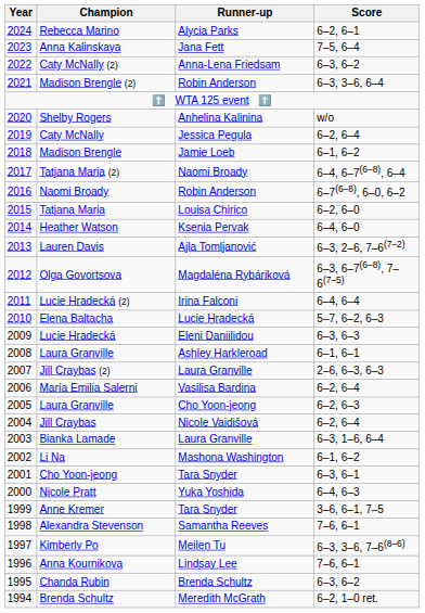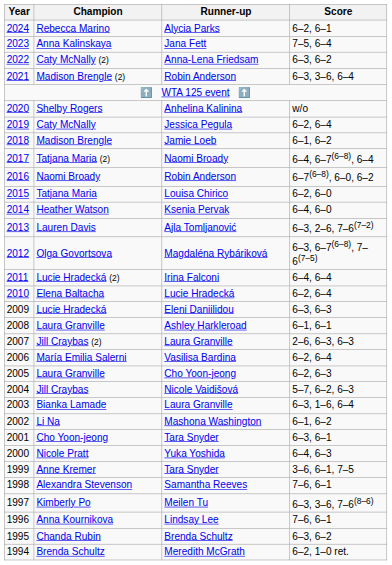 <table class="wikitable">
 <tr>
 <th style="width:40px">Year</th>
 <th style="width:200px">Champion</th>
 <th style="width:200px">Runner-up</th>
 <th style="width:150px" class="unsortable">Score</th>
 </tr>
 <tr>
 <td><a href='#'>2024</a></td>
 <td> <a href='#'>Rebecca Marino</a></td>
 <td> <a href='#'>Alycia Parks</a></td>
 <td>6–2, 6–1</td>
 </tr>
 <tr>
 <td><a href='#'>2023</a></td>
 <td> <a href='#'>Anna Kalinskaya</a></td>
 <td> <a href='#'>Jana Fett</a></td>
 <td>7–5, 6–4</td>
 </tr>
 <tr>
 <td><a href='#'>2022</a></td>
 <td> <a href='#'>Caty McNally</a> <small>(2)</small></td>
 <td> <a href='#'>Anna-Lena Friedsam</a></td>
 <td>6–3, 6–2</td>
 </tr>
 <tr>
 <td><a href='#'>2021</a></td>
 <td> <a href='#'>Madison Brengle</a> <small>(2)</small></td>
 <td> <a href='#'>Robin Anderson</a></td>
 <td>6–3, 3–6, 6–4</td>
 </tr>
 <tr>
 <td colspan="4" align="center">⬆️   <a href='#'>WTA 125 event</a>   ⬆️</td>
 </tr>
 <tr>
 <td><a href='#'>2020</a></td>
 <td> <a href='#'>Shelby Rogers</a></td>
 <td> <a href='#'>Anhelina Kalinina</a></td>
 <td>w/o</td>
 </tr>
 <tr>
 <td><a href='#'>2019</a></td>
 <td> <a href='#'>Caty McNally</a></td>
 <td> <a href='#'>Jessica Pegula</a></td>
 <td>6–2, 6–4</td>
 </tr>
 <tr>
 <td><a href='#'>2018</a></td>
 <td> <a href='#'>Madison Brengle</a></td>
 <td> <a href='#'>Jamie Loeb</a></td>
 <td>6–1, 6–2</td>
 </tr>
 <tr>
 <td><a href='#'>2017</a></td>
 <td> <a href='#'>Tatjana Maria</a> <small>(2)</small></td>
 <td> <a href='#'>Naomi Broady</a></td>
 <td>6–4, 6–7<sup>(6–8)</sup>, 6–4</td>
 </tr>
 <tr>
 <td><a href='#'>2016</a></td>
 <td> <a href='#'>Naomi Broady</a></td>
 <td> <a href='#'>Robin Anderson</a></td>
 <td>6–7<sup>(6–8)</sup>, 6–0, 6–2</td>
 </tr>
 <tr>
 <td><a href='#'>2015</a></td>
 <td> <a href='#'>Tatjana Maria</a></td>
 <td> <a href='#'>Louisa Chirico</a></td>
 <td>6–2, 6–0</td>
 </tr>
 <tr>
 <td><a href='#'>2014</a></td>
 <td> <a href='#'>Heather Watson</a></td>
 <td> <a href='#'>Ksenia Pervak</a></td>
 <td>6–4, 6–0</td>
 </tr>
 <tr>
 <td><a href='#'>2013</a></td>
 <td> <a href='#'>Lauren Davis</a></td>
 <td> <a href='#'>Ajla Tomljanović</a></td>
 <td>6–3, 2–6, 7–6<sup>(7–2)</sup></td>
 </tr>
 <tr>
 <td><a href='#'>2012</a></td>
 <td> <a href='#'>Olga Govortsova</a></td>
 <td> <a href='#'>Magdaléna Rybáriková</a></td>
 <td>6–3, 6–7<sup>(6–8)</sup>, 7–6<sup>(7–5)</sup></td>
 </tr>
 <tr>
 <td><a href='#'>2011</a></td>
 <td> <a href='#'>Lucie Hradecká</a> <small>(2)</small></td>
 <td> <a href='#'>Irina Falconi</a></td>
 <td>6–4, 6–4</td>
 </tr>
 <tr>
 <td><a href='#'>2010</a></td>
 <td> <a href='#'>Elena Baltacha</a></td>
 <td> <a href='#'>Lucie Hradecká</a></td>
-<td>5–7, 6–2, 6–3</td>
+<td>6–2, 6–4</td>
 </tr>
 <tr>
 <td>2009</td>
 <td> <a href='#'>Lucie Hradecká</a></td>
 <td> <a href='#'>Eleni Daniilidou</a></td>
 <td>6–3, 6–3</td>
 </tr>
 <tr>
 <td>2008</td>
 <td> <a href='#'>Laura Granville</a></td>
 <td> <a href='#'>Ashley Harkleroad</a></td>
 <td>6–1, 6–1</td>
 </tr>
 <tr>
 <td>2007</td>
 <td> <a href='#'>Jill Craybas</a> <small>(2)</small></td>
 <td> <a href='#'>Laura Granville</a></td>
 <td>2–6, 6–3, 6–3</td>
 </tr>
 <tr>
 <td>2006</td>
 <td> <a href='#'>María Emilia Salerni</a></td>
 <td> <a href='#'>Vasilisa Bardina</a></td>
 <td>6–2, 6–4</td>
 </tr>
 <tr>
 <td>2005</td>
 <td> <a href='#'>Laura Granville</a></td>
 <td> <a href='#'>Cho Yoon-jeong</a></td>
 <td>6–2, 6–3</td>
 </tr>
 <tr>
 <td>2004</td>
 <td> <a href='#'>Jill Craybas</a></td>
 <td> <a href='#'>Nicole Vaidišová</a></td>
-<td>6–2, 6–4</td>
+<td>5–7, 6–2, 6–3</td>
 </tr>
 <tr>
 <td>2003</td>
 <td> <a href='#'>Bianka Lamade</a></td>
 <td> <a href='#'>Laura Granville</a></td>
 <td>6–3, 1–6, 6–4</td>
 </tr>
 <tr>
 <td>2002</td>
 <td> <a href='#'>Li Na</a></td>
 <td> <a href='#'>Mashona Washington</a></td>
 <td>6–1, 6–2</td>
 </tr>
 <tr>
 <td>2001</td>
 <td> <a href='#'>Cho Yoon-jeong</a></td>
 <td> <a href='#'>Tara Snyder</a></td>
 <td>6–3, 6–1</td>
 </tr>
 <tr>
 <td>2000</td>
 <td> <a href='#'>Nicole Pratt</a></td>
 <td> <a href='#'>Yuka Yoshida</a></td>
 <td>6–4, 6–3</td>
 </tr>
 <tr>
 <td>1999</td>
 <td> <a href='#'>Anne Kremer</a></td>
 <td> <a href='#'>Tara Snyder</a></td>
 <td>3–6, 6–1, 7–5</td>
 </tr>
 <tr>
 <td>1998</td>
 <td> <a href='#'>Alexandra Stevenson</a></td>
 <td> <a href='#'>Samantha Reeves</a></td>
 <td>7–6, 6–1</td>
 </tr>
 <tr>
 <td>1997</td>
 <td> <a href='#'>Kimberly Po</a></td>
 <td> <a href='#'>Meilen Tu</a></td>
 <td>6–3, 3–6, 7–6<sup>(8–6)</sup></td>
 </tr>
 <tr>
 <td>1996</td>
 <td> <a href='#'>Anna Kournikova</a></td>
 <td> <a href='#'>Lindsay Lee</a></td>
 <td>7–6, 6–1</td>
 </tr>
 <tr>
 <td>1995</td>
 <td> <a href='#'>Chanda Rubin</a></td>
 <td> <a href='#'>Brenda Schultz</a></td>
 <td>6–3, 6–2</td>
 </tr>
 <tr>
 <td>1994</td>
 <td> <a href='#'>Brenda Schultz</a></td>
 <td> <a href='#'>Meredith McGrath</a></td>
 <td>6–2, 1–0 ret.</td>
 </tr>
 </table>
